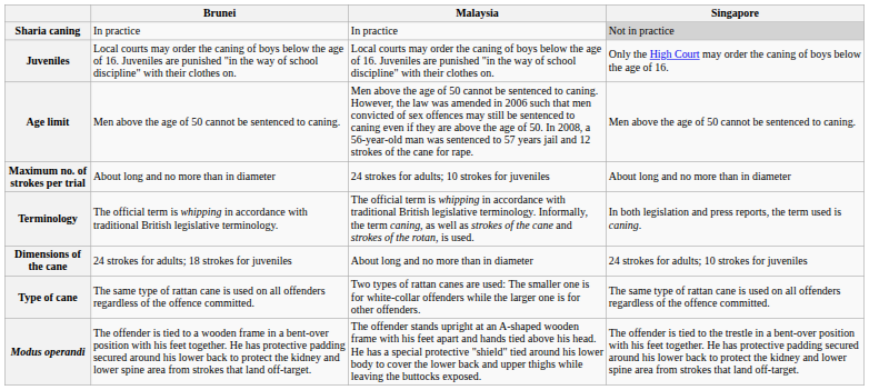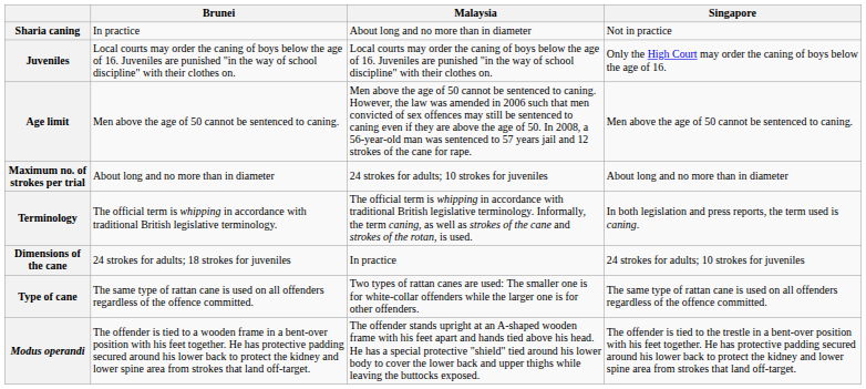 <table class="wikitable">
 <tr>
 <th width=10%></th>
 <th width=30%>Brunei</th>
 <th width=30%>Malaysia</th>
 <th width=30%>Singapore</th>
 </tr>
 <tr>
 <th>Sharia caning</th>
 <td>In practice</td>
-<td>In practice</td>
-<td style="background: lightgrey;">Not in practice</td>
+<td>About  long and no more than  in diameter</td>
+<td>Not in practice</td>
 </tr>
 <tr>
 <th>Juveniles</th>
 <td>Local courts may order the caning of boys below the age of 16. Juveniles are punished "in the way of school discipline" with their clothes on.</td>
 <td>Local courts may order the caning of boys below the age of 16. Juveniles are punished "in the way of school discipline" with their clothes on.</td>
 <td>Only the <a href='#'>High Court</a> may order the caning of boys below the age of 16.</td>
 </tr>
 <tr>
 <th>Age limit</th>
 <td>Men above the age of 50 cannot be sentenced to caning.</td>
 <td>Men above the age of 50 cannot be sentenced to caning. However, the law was amended in 2006 such that men convicted of sex offences may still be sentenced to caning even if they are above the age of 50. In 2008, a 56-year-old man was sentenced to 57 years jail and 12 strokes of the cane for rape.</td>
 <td>Men above the age of 50 cannot be sentenced to caning.</td>
 </tr>
 <tr>
 <th>Maximum no. of strokes per trial</th>
 <td>About  long and no more than  in diameter</td>
 <td>24 strokes for adults; 10 strokes for juveniles</td>
 <td>About  long and no more than  in diameter</td>
 </tr>
 <tr>
 <th>Terminology</th>
 <td>The official term is <em>whipping</em> in accordance with traditional British legislative terminology.</td>
 <td>The official term is <em>whipping</em> in accordance with traditional British legislative terminology. Informally, the term <em>caning</em>, as well as <em>strokes of the cane</em> and <em>strokes of the rotan</em>, is used.</td>
 <td>In both legislation and press reports, the term used is <em>caning</em>.</td>
 </tr>
 <tr>
 <th>Dimensions of the cane</th>
 <td>24 strokes for adults; 18 strokes for juveniles</td>
-<td>About  long and no more than  in diameter</td>
+<td>In practice</td>
 <td>24 strokes for adults; 10 strokes for juveniles</td>
 </tr>
 <tr>
 <th>Type of cane</th>
 <td>The same type of rattan cane is used on all offenders regardless of the offence committed.</td>
 <td>Two types of rattan canes are used: The smaller one is for white-collar offenders while the larger one is for other offenders.</td>
 <td>The same type of rattan cane is used on all offenders regardless of the offence committed.</td>
 </tr>
 <tr>
 <th><em>Modus operandi</em></th>
 <td>The offender is tied to a wooden frame in a bent-over position with his feet together. He has protective padding secured around his lower back to protect the kidney and lower spine area from strokes that land off-target.</td>
 <td>The offender stands upright at an A-shaped wooden frame with his feet apart and hands tied above his head. He has a special protective "shield" tied around his lower body to cover the lower back and upper thighs while leaving the buttocks exposed.</td>
 <td>The offender is tied to the trestle in a bent-over position with his feet together. He has protective padding secured around his lower back to protect the kidney and lower spine area from strokes that land off-target.</td>
 </tr>
 </table>
